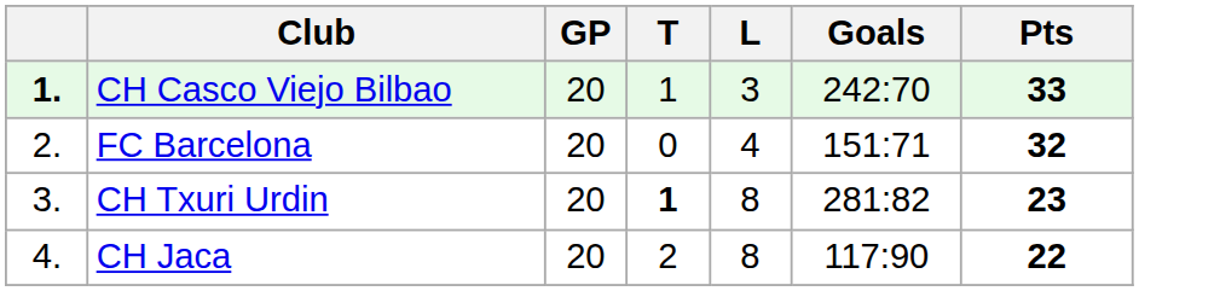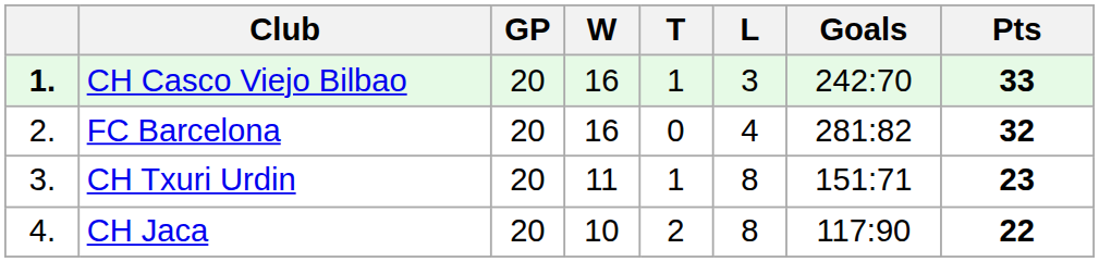 <table class="wikitable">
 <tr>
 <th width="30"></th>
 <th width="200">Club</th>
 <th width="30">GP</th>
+<th width="30">W</th>
 <th width="30">T</th>
 <th width="30">L</th>
 <th width="70">Goals</th>
 <th width="70">Pts</th>
 </tr>
 <tr bgcolor="#e6fae6" align="center">
 <td><strong>1.</strong></td>
 <td align="left"><a href='#'>CH Casco Viejo Bilbao</a></td>
 <td>20</td>
+<td>16</td>
 <td>1</td>
 <td>3</td>
 <td>242:70</td>
 <td><strong>33</strong></td>
 </tr>
 <tr bgcolor="#FFFFFF" align="center">
 <td>2.</td>
 <td align="left"><a href='#'>FC Barcelona</a></td>
 <td>20</td>
+<td>16</td>
 <td>0</td>
 <td>4</td>
-<td>151:71</td>
+<td>281:82</td>
 <td><strong>32</strong></td>
 </tr>
 <tr bgcolor="#FFFFFF" align="center">
 <td>3.</td>
 <td align="left"><a href='#'>CH Txuri Urdin</a></td>
 <td>20</td>
-<td><strong>1</strong></td>
+<td>11</td>
+<td>1</td>
 <td>8</td>
-<td>281:82</td>
+<td>151:71</td>
 <td><strong>23</strong></td>
 </tr>
 <tr bgcolor="#FFFFFF" align="center">
 <td>4.</td>
 <td align="left"><a href='#'>CH Jaca</a></td>
 <td>20</td>
+<td>10</td>
 <td>2</td>
 <td>8</td>
 <td>117:90</td>
 <td><strong>22</strong></td>
 </tr>
 </table>
